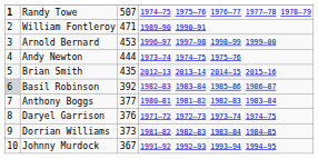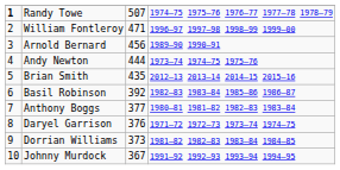 <table class="wikitable">
 <tr>
 </tr>
 <tr>
 <td><strong>1</strong></td>
 <td>Randy Towe</td>
 <td>507</td>
 <td style="font-size:80%;"><a href='#'>1974–75</a> <a href='#'>1975–76</a> <a href='#'>1976–77</a> <a href='#'>1977–78</a> <a href='#'>1978–79</a></td>
 </tr>
 <tr>
 <td>2</td>
 <td>William Fontleroy</td>
 <td>471</td>
-<td style="font-size:80%;"><a href='#'>1989–90</a> <a href='#'>1990–91</a></td>
+<td style="font-size:80%;"><a href='#'>1996–97</a> <a href='#'>1997–98</a> <a href='#'>1998–99</a> <a href='#'>1999–00</a></td>
 </tr>
 <tr>
 <td>3</td>
 <td>Arnold Bernard</td>
-<td>453</td>
-<td style="font-size:80%;"><a href='#'>1996–97</a> <a href='#'>1997–98</a> <a href='#'>1998–99</a> <a href='#'>1999–00</a></td>
+<td>456</td>
+<td style="font-size:80%;"><a href='#'>1989–90</a> <a href='#'>1990–91</a></td>
 </tr>
 <tr>
 <td>4</td>
 <td>Andy Newton</td>
 <td>444</td>
 <td style="font-size:80%;"><a href='#'>1973–74</a> <a href='#'>1974–75</a> <a href='#'>1975–76</a></td>
 </tr>
 <tr>
 <td>5</td>
 <td>Brian Smith</td>
 <td>435</td>
 <td style="font-size:80%;"><a href='#'>2012–13</a> <a href='#'>2013–14</a> <a href='#'>2014–15</a> <a href='#'>2015–16</a></td>
 </tr>
 <tr>
-<td style="background: lightgrey;">6</td>
+<td>6</td>
 <td>Basil Robinson</td>
 <td>392</td>
 <td style="font-size:80%;"><a href='#'>1982–83</a> <a href='#'>1983–84</a> <a href='#'>1985–86</a> <a href='#'>1986–87</a></td>
 </tr>
 <tr>
 <td>7</td>
 <td>Anthony Boggs</td>
 <td>377</td>
 <td style="font-size:80%;"><a href='#'>1980–81</a> <a href='#'>1981–82</a> <a href='#'>1982–83</a> <a href='#'>1983–84</a></td>
 </tr>
 <tr>
 <td>8</td>
 <td>Daryel Garrison</td>
 <td>376</td>
 <td style="font-size:80%;"><a href='#'>1971–72</a> <a href='#'>1972–73</a> <a href='#'>1973–74</a> <a href='#'>1974–75</a></td>
 </tr>
 <tr>
 <td>9</td>
 <td>Dorrian Williams</td>
 <td>373</td>
 <td style="font-size:80%;"><a href='#'>1981–82</a> <a href='#'>1982–83</a> <a href='#'>1983–84</a> <a href='#'>1984–85</a></td>
 </tr>
 <tr>
 <td>10</td>
 <td>Johnny Murdock</td>
 <td>367</td>
 <td style="font-size:80%;"><a href='#'>1991–92</a> <a href='#'>1992–93</a> <a href='#'>1993–94</a> <a href='#'>1994–95</a></td>
 </tr>
 </table>
